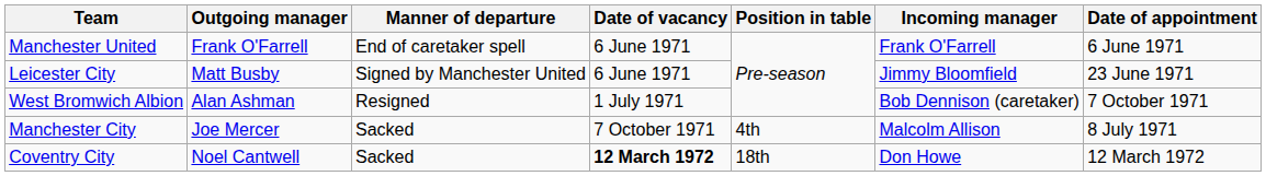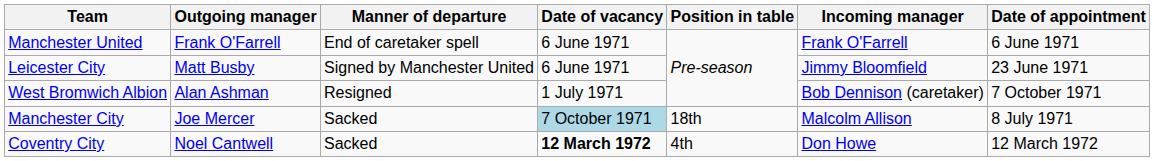 <table class="wikitable">
 <tr>
 <th>Team</th>
 <th>Outgoing manager</th>
 <th>Manner of departure</th>
 <th>Date of vacancy</th>
 <th>Position in table</th>
 <th>Incoming manager</th>
 <th>Date of appointment</th>
 </tr>
 <tr>
 <td><a href='#'>Manchester United</a></td>
 <td> <a href='#'>Frank O'Farrell</a></td>
 <td>End of caretaker spell</td>
 <td>6 June 1971</td>
 <td rowspan="3"><em>Pre-season</em></td>
 <td> <a href='#'>Frank O'Farrell</a></td>
 <td>6 June 1971</td>
 </tr>
 <tr>
 <td><a href='#'>Leicester City</a></td>
 <td> <a href='#'>Matt Busby</a></td>
 <td>Signed by Manchester United</td>
 <td>6 June 1971</td>
 <td> <a href='#'>Jimmy Bloomfield</a></td>
 <td>23 June 1971</td>
 </tr>
 <tr>
 <td><a href='#'>West Bromwich Albion</a></td>
 <td> <a href='#'>Alan Ashman</a></td>
 <td>Resigned</td>
 <td>1 July 1971</td>
 <td> <a href='#'>Bob Dennison</a> (caretaker)</td>
 <td>7 October 1971</td>
 </tr>
 <tr>
 <td><a href='#'>Manchester City</a></td>
 <td> <a href='#'>Joe Mercer</a></td>
 <td>Sacked</td>
-<td>7 October 1971</td>
-<td>4th</td>
+<td style="background: lightblue;">7 October 1971</td>
+<td>18th</td>
 <td> <a href='#'>Malcolm Allison</a></td>
 <td>8 July 1971</td>
 </tr>
 <tr>
 <td><a href='#'>Coventry City</a></td>
 <td> <a href='#'>Noel Cantwell</a></td>
 <td>Sacked</td>
 <td><strong>12 March 1972</strong></td>
-<td>18th</td>
+<td>4th</td>
 <td> <a href='#'>Don Howe</a></td>
 <td>12 March 1972</td>
 </tr>
 </table>
